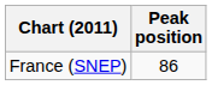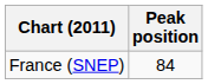 <table class="wikitable sortable">
 <tr>
 <th>Chart (2011)</th>
 <th>Peak<br>position</th>
 </tr>
 <tr>
 <td>France (<a href='#'>SNEP</a>)</td>
-<td style="text-align:center;">86</td>
+<td style="text-align:center;">84</td>
 </tr>
 </table>
